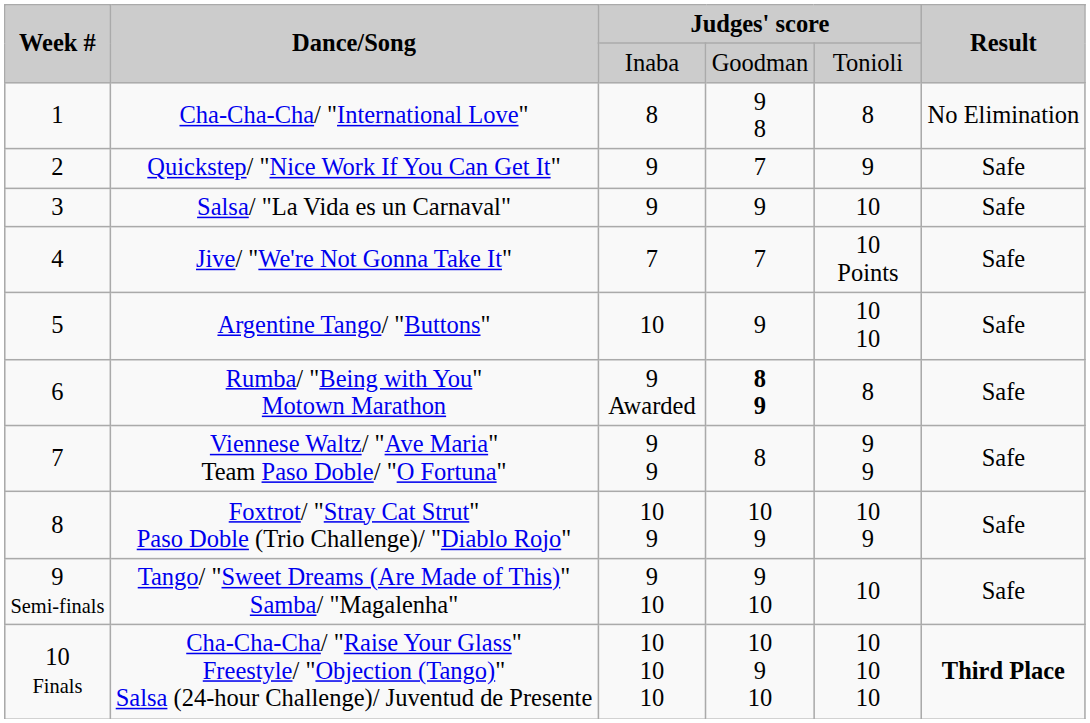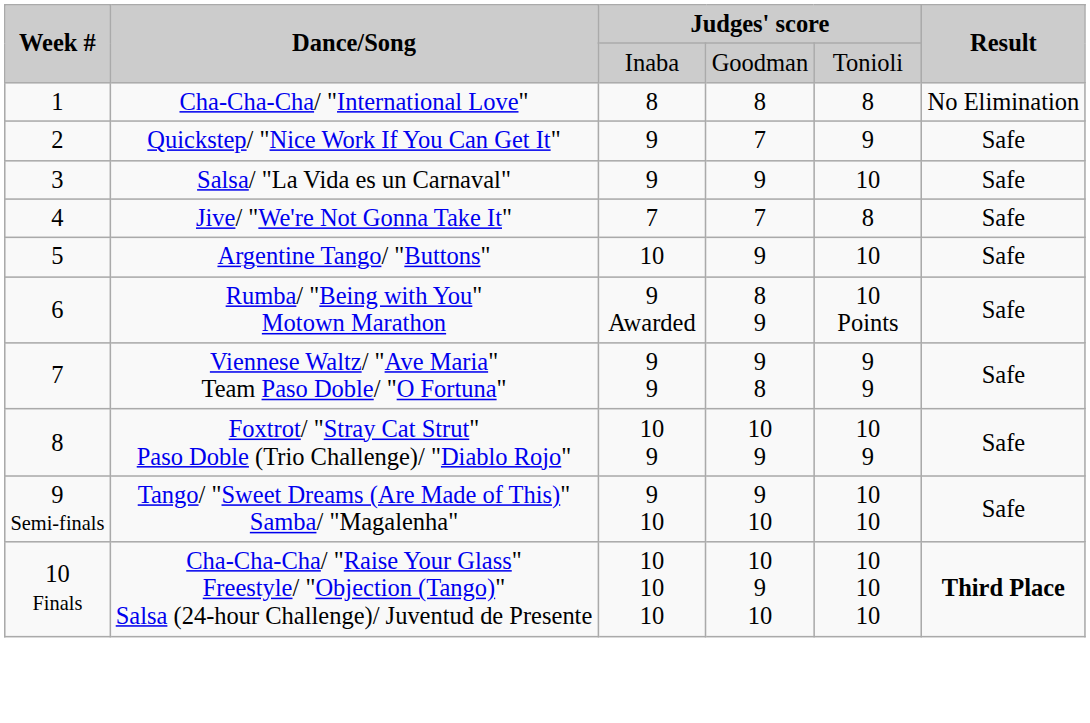 <table class="wikitable" style="text-align:center">
 <tr>
 <th rowspan="2" style="background:#ccc;">Week #</th>
 <th rowspan="2" style="background:#ccc;">Dance/Song</th>
 <th colspan="3" style="background:#ccc;">Judges' score</th>
 <th rowspan="2" style="background:#ccc;">Result</th>
 </tr>
 <tr style="background:#ccc;">
 <td style="width:10%;">Inaba</td>
 <td style="width:10%;">Goodman</td>
 <td style="width:10%;">Tonioli</td>
 </tr>
 <tr>
 <td>1</td>
 <td><a href='#'>Cha-Cha-Cha</a>/ "<a href='#'>International Love</a>"</td>
 <td>8</td>
-<td>9 <br> 8</td>
+<td>8</td>
 <td>8</td>
 <td>No Elimination</td>
 </tr>
 <tr>
 <td>2</td>
 <td><a href='#'>Quickstep</a>/ "<a href='#'>Nice Work If You Can Get It</a>"</td>
 <td>9</td>
 <td>7</td>
 <td>9</td>
 <td>Safe</td>
 </tr>
 <tr>
 <td>3</td>
 <td><a href='#'>Salsa</a>/ "La Vida es un Carnaval"</td>
 <td>9</td>
 <td>9</td>
 <td>10</td>
 <td>Safe</td>
 </tr>
 <tr>
 <td>4</td>
 <td><a href='#'>Jive</a>/ "<a href='#'>We're Not Gonna Take It</a>"</td>
 <td>7</td>
 <td>7</td>
-<td>10 <br> Points</td>
+<td>8</td>
 <td>Safe</td>
 </tr>
 <tr>
 <td>5</td>
 <td><a href='#'>Argentine Tango</a>/ "<a href='#'>Buttons</a>"</td>
 <td>10</td>
 <td>9</td>
-<td>10 <br> 10</td>
+<td>10</td>
 <td>Safe</td>
 </tr>
 <tr>
 <td>6</td>
 <td><a href='#'>Rumba</a>/ "<a href='#'>Being with You</a>" <br> <a href='#'>Motown Marathon</a></td>
 <td>9 <br> Awarded</td>
-<td><strong>8 <br> 9</strong></td>
-<td>8</td>
+<td>8 <br> 9</td>
+<td>10 <br> Points</td>
 <td>Safe</td>
 </tr>
 <tr>
 <td>7</td>
 <td><a href='#'>Viennese Waltz</a>/ "<a href='#'>Ave Maria</a>" <br> Team <a href='#'>Paso Doble</a>/ "<a href='#'>O Fortuna</a>"</td>
 <td>9 <br> 9</td>
-<td>8</td>
+<td>9 <br> 8</td>
 <td>9 <br> 9</td>
 <td>Safe</td>
 </tr>
 <tr>
 <td>8</td>
 <td><a href='#'>Foxtrot</a>/ "<a href='#'>Stray Cat Strut</a>" <br> <a href='#'>Paso Doble</a> (Trio Challenge)/ "<a href='#'>Diablo Rojo</a>"</td>
 <td>10 <br> 9</td>
 <td>10 <br> 9</td>
 <td>10 <br> 9</td>
 <td>Safe</td>
 </tr>
 <tr>
 <td>9 <br> <small>Semi-finals</small></td>
 <td><a href='#'>Tango</a>/ "<a href='#'>Sweet Dreams (Are Made of This)</a>" <br> <a href='#'>Samba</a>/ "Magalenha"</td>
 <td>9 <br> 10</td>
 <td>9 <br> 10</td>
-<td>10</td>
+<td>10 <br> 10</td>
 <td>Safe</td>
 </tr>
 <tr>
 <td>10 <br> <small>Finals</small></td>
 <td><a href='#'>Cha-Cha-Cha</a>/ "<a href='#'>Raise Your Glass</a>" <br> <a href='#'>Freestyle</a>/ "<a href='#'>Objection (Tango)</a>" <br> <a href='#'>Salsa</a> (24-hour Challenge)/ Juventud de Presente</td>
 <td>10 <br> 10 <br> 10</td>
 <td>10 <br> 9 <br> 10</td>
 <td>10 <br> 10 <br> 10</td>
 <td><strong>Third Place</strong></td>
 </tr>
 </table>
